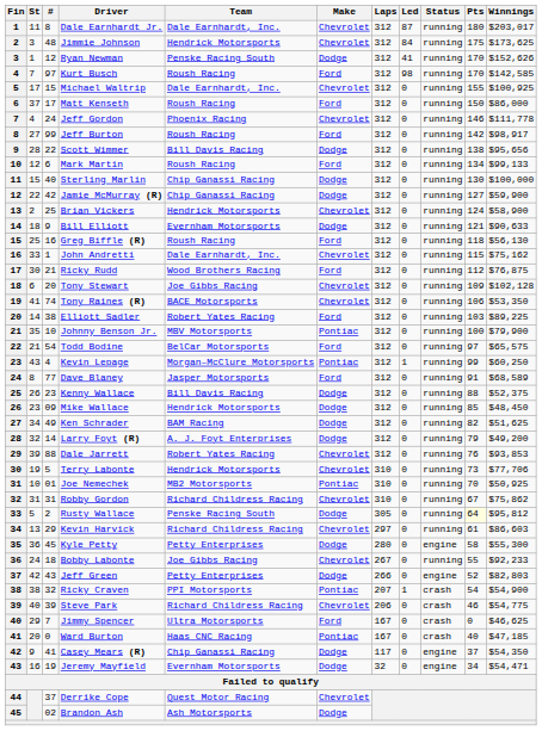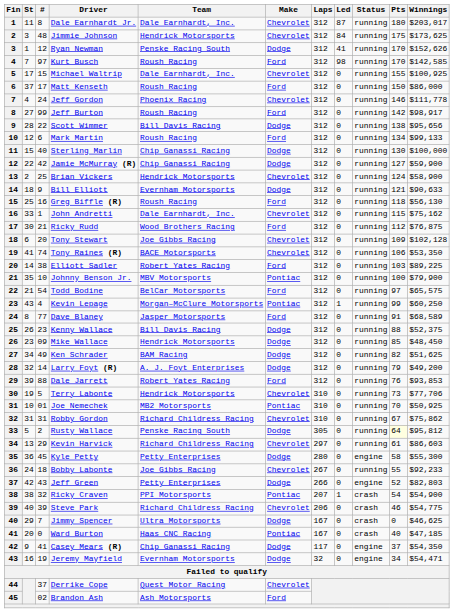 <table class="wikitable" style="font-size:95%">
 <tr>
 <th>Fin</th>
 <th>St</th>
 <th>#</th>
 <th>Driver</th>
 <th>Team</th>
 <th>Make</th>
 <th>Laps</th>
 <th>Led</th>
 <th>Status</th>
 <th>Pts</th>
 <th>Winnings</th>
 </tr>
 <tr>
 <th>1</th>
 <td>11</td>
 <td>8</td>
 <td><a href='#'>Dale Earnhardt Jr.</a></td>
 <td><a href='#'>Dale Earnhardt, Inc.</a></td>
 <td><a href='#'>Chevrolet</a></td>
 <td>312</td>
 <td>87</td>
 <td>running</td>
 <td>180</td>
 <td>$203,017</td>
 </tr>
 <tr>
 <th>2</th>
 <td>3</td>
 <td>48</td>
 <td><a href='#'>Jimmie Johnson</a></td>
 <td><a href='#'>Hendrick Motorsports</a></td>
 <td><a href='#'>Chevrolet</a></td>
 <td>312</td>
 <td>84</td>
 <td>running</td>
 <td>175</td>
 <td>$173,625</td>
 </tr>
 <tr>
 <th>3</th>
 <td>1</td>
 <td>12</td>
 <td><a href='#'>Ryan Newman</a></td>
 <td><a href='#'>Penske Racing South</a></td>
 <td><a href='#'>Dodge</a></td>
 <td>312</td>
 <td>41</td>
 <td>running</td>
 <td>170</td>
 <td>$152,626</td>
 </tr>
 <tr>
 <th>4</th>
 <td>7</td>
 <td>97</td>
 <td><a href='#'>Kurt Busch</a></td>
 <td><a href='#'>Roush Racing</a></td>
 <td><a href='#'>Ford</a></td>
 <td>312</td>
 <td>98</td>
 <td>running</td>
 <td>170</td>
 <td>$142,585</td>
 </tr>
 <tr>
 <th>5</th>
 <td>17</td>
 <td>15</td>
 <td><a href='#'>Michael Waltrip</a></td>
 <td><a href='#'>Dale Earnhardt, Inc.</a></td>
 <td><a href='#'>Chevrolet</a></td>
 <td>312</td>
 <td>0</td>
 <td>running</td>
 <td>155</td>
 <td>$100,925</td>
 </tr>
 <tr>
 <th>6</th>
 <td>37</td>
 <td>17</td>
 <td><a href='#'>Matt Kenseth</a></td>
 <td><a href='#'>Roush Racing</a></td>
 <td><a href='#'>Ford</a></td>
 <td>312</td>
 <td>0</td>
 <td>running</td>
 <td>150</td>
 <td>$86,000</td>
 </tr>
 <tr>
 <th>7</th>
 <td>4</td>
 <td>24</td>
 <td><a href='#'>Jeff Gordon</a></td>
 <td><a href='#'>Phoenix Racing</a></td>
 <td><a href='#'>Chevrolet</a></td>
 <td>312</td>
 <td>0</td>
 <td>running</td>
 <td>146</td>
 <td>$111,778</td>
 </tr>
 <tr>
 <th>8</th>
 <td>27</td>
 <td>99</td>
 <td><a href='#'>Jeff Burton</a></td>
 <td><a href='#'>Roush Racing</a></td>
 <td><a href='#'>Ford</a></td>
 <td>312</td>
 <td>0</td>
 <td>running</td>
 <td>142</td>
 <td>$98,917</td>
 </tr>
 <tr>
 <th>9</th>
 <td>28</td>
 <td>22</td>
 <td><a href='#'>Scott Wimmer</a></td>
 <td><a href='#'>Bill Davis Racing</a></td>
 <td><a href='#'>Dodge</a></td>
 <td>312</td>
 <td>0</td>
 <td>running</td>
 <td>138</td>
 <td>$95,656</td>
 </tr>
 <tr>
 <th>10</th>
 <td>12</td>
 <td>6</td>
 <td><a href='#'>Mark Martin</a></td>
 <td><a href='#'>Roush Racing</a></td>
 <td><a href='#'>Ford</a></td>
 <td>312</td>
 <td>0</td>
 <td>running</td>
 <td>134</td>
 <td>$99,133</td>
 </tr>
 <tr>
 <th>11</th>
 <td>15</td>
 <td>40</td>
 <td><a href='#'>Sterling Marlin</a></td>
 <td><a href='#'>Chip Ganassi Racing</a></td>
 <td><a href='#'>Dodge</a></td>
 <td>312</td>
 <td>0</td>
 <td>running</td>
 <td>130</td>
 <td>$100,000</td>
 </tr>
 <tr>
 <th>12</th>
 <td>22</td>
 <td>42</td>
 <td><a href='#'>Jamie McMurray</a> <strong>(R)</strong></td>
 <td><a href='#'>Chip Ganassi Racing</a></td>
 <td><a href='#'>Dodge</a></td>
 <td>312</td>
 <td>0</td>
 <td>running</td>
 <td>127</td>
 <td>$59,900</td>
 </tr>
 <tr>
 <th>13</th>
 <td>2</td>
 <td>25</td>
 <td><a href='#'>Brian Vickers</a></td>
 <td><a href='#'>Hendrick Motorsports</a></td>
 <td><a href='#'>Chevrolet</a></td>
 <td>312</td>
 <td>0</td>
 <td>running</td>
 <td>124</td>
 <td>$58,900</td>
 </tr>
 <tr>
 <th>14</th>
 <td>18</td>
 <td>9</td>
 <td><a href='#'>Bill Elliott</a></td>
 <td><a href='#'>Evernham Motorsports</a></td>
 <td><a href='#'>Dodge</a></td>
 <td>312</td>
 <td>0</td>
 <td>running</td>
 <td>121</td>
 <td>$90,633</td>
 </tr>
 <tr>
 <th>15</th>
 <td>25</td>
 <td>16</td>
 <td><a href='#'>Greg Biffle</a> <strong>(R)</strong></td>
 <td><a href='#'>Roush Racing</a></td>
 <td><a href='#'>Ford</a></td>
 <td>312</td>
 <td>0</td>
 <td>running</td>
 <td>118</td>
 <td>$56,130</td>
 </tr>
 <tr>
 <th>16</th>
 <td>33</td>
 <td>1</td>
 <td><a href='#'>John Andretti</a></td>
 <td><a href='#'>Dale Earnhardt, Inc.</a></td>
 <td><a href='#'>Chevrolet</a></td>
 <td>312</td>
 <td>0</td>
 <td>running</td>
 <td>115</td>
 <td>$75,162</td>
 </tr>
 <tr>
 <th>17</th>
 <td>30</td>
 <td>21</td>
 <td><a href='#'>Ricky Rudd</a></td>
 <td><a href='#'>Wood Brothers Racing</a></td>
 <td><a href='#'>Ford</a></td>
 <td>312</td>
 <td>0</td>
 <td>running</td>
 <td>112</td>
 <td>$76,875</td>
 </tr>
 <tr>
 <th>18</th>
 <td>6</td>
 <td>20</td>
 <td><a href='#'>Tony Stewart</a></td>
 <td><a href='#'>Joe Gibbs Racing</a></td>
 <td><a href='#'>Chevrolet</a></td>
 <td>312</td>
 <td>0</td>
 <td>running</td>
 <td>109</td>
 <td>$102,128</td>
 </tr>
 <tr>
 <th>19</th>
 <td>41</td>
 <td>74</td>
 <td><a href='#'>Tony Raines</a> <strong>(R)</strong></td>
 <td><a href='#'>BACE Motorsports</a></td>
 <td><a href='#'>Chevrolet</a></td>
 <td>312</td>
 <td>0</td>
 <td>running</td>
 <td>106</td>
 <td>$53,350</td>
 </tr>
 <tr>
 <th>20</th>
 <td>14</td>
 <td>38</td>
 <td><a href='#'>Elliott Sadler</a></td>
 <td><a href='#'>Robert Yates Racing</a></td>
 <td><a href='#'>Ford</a></td>
 <td>312</td>
 <td>0</td>
 <td>running</td>
 <td>103</td>
 <td>$89,225</td>
 </tr>
 <tr>
 <th>21</th>
 <td>35</td>
 <td>10</td>
 <td><a href='#'>Johnny Benson Jr.</a></td>
 <td><a href='#'>MBV Motorsports</a></td>
 <td><a href='#'>Pontiac</a></td>
 <td>312</td>
 <td>0</td>
 <td>running</td>
 <td>100</td>
 <td>$79,900</td>
 </tr>
 <tr>
 <th>22</th>
 <td>21</td>
 <td>54</td>
 <td><a href='#'>Todd Bodine</a></td>
 <td><a href='#'>BelCar Motorsports</a></td>
 <td><a href='#'>Ford</a></td>
 <td>312</td>
 <td>0</td>
 <td>running</td>
 <td>97</td>
 <td>$65,575</td>
 </tr>
 <tr>
 <th>23</th>
 <td>43</td>
 <td>4</td>
 <td><a href='#'>Kevin Lepage</a></td>
 <td><a href='#'>Morgan–McClure Motorsports</a></td>
 <td><a href='#'>Pontiac</a></td>
 <td>312</td>
 <td>1</td>
 <td>running</td>
 <td>99</td>
 <td>$60,250</td>
 </tr>
 <tr>
 <th>24</th>
 <td>8</td>
 <td>77</td>
 <td><a href='#'>Dave Blaney</a></td>
 <td><a href='#'>Jasper Motorsports</a></td>
 <td><a href='#'>Ford</a></td>
 <td>312</td>
 <td>0</td>
 <td>running</td>
 <td>91</td>
 <td>$68,589</td>
 </tr>
 <tr>
 <th>25</th>
 <td>26</td>
 <td>23</td>
 <td><a href='#'>Kenny Wallace</a></td>
 <td><a href='#'>Bill Davis Racing</a></td>
 <td><a href='#'>Dodge</a></td>
 <td>312</td>
 <td>0</td>
 <td>running</td>
 <td>88</td>
 <td>$52,375</td>
 </tr>
 <tr>
 <th>26</th>
 <td>23</td>
 <td>09</td>
 <td><a href='#'>Mike Wallace</a></td>
 <td><a href='#'>Hendrick Motorsports</a></td>
 <td><a href='#'>Dodge</a></td>
 <td>312</td>
 <td>0</td>
 <td>running</td>
 <td>85</td>
 <td>$48,450</td>
 </tr>
 <tr>
 <th>27</th>
 <td>34</td>
 <td>49</td>
 <td><a href='#'>Ken Schrader</a></td>
 <td><a href='#'>BAM Racing</a></td>
 <td><a href='#'>Dodge</a></td>
 <td>312</td>
 <td>0</td>
 <td>running</td>
 <td>82</td>
 <td>$51,625</td>
 </tr>
 <tr>
 <th>28</th>
 <td>32</td>
 <td>14</td>
 <td><a href='#'>Larry Foyt</a> <strong>(R)</strong></td>
 <td><a href='#'>A. J. Foyt Enterprises</a></td>
 <td><a href='#'>Dodge</a></td>
 <td>312</td>
 <td>0</td>
 <td>running</td>
 <td>79</td>
 <td>$49,200</td>
 </tr>
 <tr>
 <th>29</th>
 <td>39</td>
 <td>88</td>
 <td><a href='#'>Dale Jarrett</a></td>
 <td><a href='#'>Robert Yates Racing</a></td>
-<td><a href='#'>Chevrolet</a></td>
+<td><a href='#'>Ford</a></td>
 <td>312</td>
 <td>0</td>
 <td>running</td>
 <td>76</td>
 <td>$93,853</td>
 </tr>
 <tr>
 <th>30</th>
 <td>19</td>
 <td>5</td>
 <td><a href='#'>Terry Labonte</a></td>
 <td><a href='#'>Hendrick Motorsports</a></td>
 <td><a href='#'>Chevrolet</a></td>
 <td>310</td>
 <td>0</td>
 <td>running</td>
 <td>73</td>
 <td>$77,706</td>
 </tr>
 <tr>
 <th>31</th>
 <td>10</td>
 <td>01</td>
 <td><a href='#'>Joe Nemechek</a></td>
 <td><a href='#'>MB2 Motorsports</a></td>
 <td><a href='#'>Pontiac</a></td>
 <td>310</td>
 <td>0</td>
 <td>running</td>
 <td>70</td>
 <td>$50,925</td>
 </tr>
 <tr>
 <th>32</th>
 <td>31</td>
 <td>31</td>
 <td><a href='#'>Robby Gordon</a></td>
 <td><a href='#'>Richard Childress Racing</a></td>
 <td><a href='#'>Chevrolet</a></td>
 <td>310</td>
 <td>0</td>
 <td>running</td>
 <td>67</td>
 <td>$75,862</td>
 </tr>
 <tr>
 <th>33</th>
 <td>5</td>
 <td>2</td>
 <td><a href='#'>Rusty Wallace</a></td>
 <td><a href='#'>Penske Racing South</a></td>
 <td><a href='#'>Dodge</a></td>
 <td>305</td>
 <td>0</td>
 <td>running</td>
 <td style="background: lightyellow;">64</td>
 <td>$95,812</td>
 </tr>
 <tr>
 <th>34</th>
 <td>13</td>
 <td>29</td>
 <td><a href='#'>Kevin Harvick</a></td>
 <td><a href='#'>Richard Childress Racing</a></td>
 <td><a href='#'>Chevrolet</a></td>
 <td>297</td>
 <td>0</td>
 <td>running</td>
 <td>61</td>
 <td>$86,603</td>
 </tr>
 <tr>
 <th>35</th>
 <td>36</td>
 <td>45</td>
 <td><a href='#'>Kyle Petty</a></td>
 <td><a href='#'>Petty Enterprises</a></td>
 <td><a href='#'>Dodge</a></td>
 <td>280</td>
 <td>0</td>
 <td>engine</td>
 <td>58</td>
 <td>$55,300</td>
 </tr>
 <tr>
 <th>36</th>
 <td>24</td>
 <td>18</td>
 <td><a href='#'>Bobby Labonte</a></td>
 <td><a href='#'>Joe Gibbs Racing</a></td>
 <td><a href='#'>Chevrolet</a></td>
 <td>267</td>
 <td>0</td>
 <td>running</td>
 <td>55</td>
 <td>$92,233</td>
 </tr>
 <tr>
 <th>37</th>
 <td>42</td>
 <td>43</td>
 <td><a href='#'>Jeff Green</a></td>
 <td><a href='#'>Petty Enterprises</a></td>
 <td><a href='#'>Dodge</a></td>
 <td>266</td>
 <td>0</td>
 <td>engine</td>
 <td>52</td>
 <td>$82,803</td>
 </tr>
 <tr>
 <th>38</th>
 <td>38</td>
 <td>32</td>
 <td><a href='#'>Ricky Craven</a></td>
 <td><a href='#'>PPI Motorsports</a></td>
 <td><a href='#'>Pontiac</a></td>
 <td>207</td>
 <td>1</td>
 <td>crash</td>
 <td>54</td>
 <td>$54,900</td>
 </tr>
 <tr>
 <th>39</th>
 <td>40</td>
 <td>39</td>
 <td><a href='#'>Steve Park</a></td>
 <td><a href='#'>Richard Childress Racing</a></td>
 <td><a href='#'>Chevrolet</a></td>
 <td>206</td>
 <td>0</td>
 <td>crash</td>
 <td>46</td>
 <td>$54,775</td>
 </tr>
 <tr>
 <th>40</th>
 <td>29</td>
 <td>7</td>
 <td><a href='#'>Jimmy Spencer</a></td>
 <td><a href='#'>Ultra Motorsports</a></td>
-<td><a href='#'>Ford</a></td>
+<td><a href='#'>Dodge</a></td>
 <td>167</td>
 <td>0</td>
 <td>crash</td>
 <td>0</td>
 <td>$46,625</td>
 </tr>
 <tr>
 <th>41</th>
 <td>20</td>
 <td>0</td>
 <td><a href='#'>Ward Burton</a></td>
 <td><a href='#'>Haas CNC Racing</a></td>
 <td><a href='#'>Pontiac</a></td>
 <td>167</td>
 <td>0</td>
 <td>crash</td>
 <td>40</td>
 <td>$47,185</td>
 </tr>
 <tr>
 <th>42</th>
 <td>9</td>
 <td>41</td>
 <td><a href='#'>Casey Mears</a> <strong>(R)</strong></td>
 <td><a href='#'>Chip Ganassi Racing</a></td>
 <td><a href='#'>Dodge</a></td>
 <td>117</td>
 <td>0</td>
 <td>engine</td>
 <td>37</td>
 <td>$54,350</td>
 </tr>
 <tr>
 <th>43</th>
 <td>16</td>
 <td>19</td>
 <td><a href='#'>Jeremy Mayfield</a></td>
 <td><a href='#'>Evernham Motorsports</a></td>
 <td><a href='#'>Dodge</a></td>
 <td>32</td>
 <td>0</td>
 <td>engine</td>
 <td>34</td>
 <td>$54,471</td>
 </tr>
 <tr>
 <th colspan="11">Failed to qualify</th>
 </tr>
 <tr>
 <th>44</th>
 <th rowspan="2"></th>
 <td>37</td>
 <td><a href='#'>Derrike Cope</a></td>
 <td><a href='#'>Quest Motor Racing</a></td>
 <td><a href='#'>Chevrolet</a></td>
 <th colspan="5" rowspan="2"></th>
 </tr>
 <tr>
 <th>45</th>
 <td>02</td>
 <td><a href='#'>Brandon Ash</a></td>
 <td><a href='#'>Ash Motorsports</a></td>
-<td><a href='#'>Dodge</a></td>
+<td><a href='#'>Ford</a></td>
 </tr>
 <tr>
 <th colspan="11"></th>
 </tr>
 </table>
